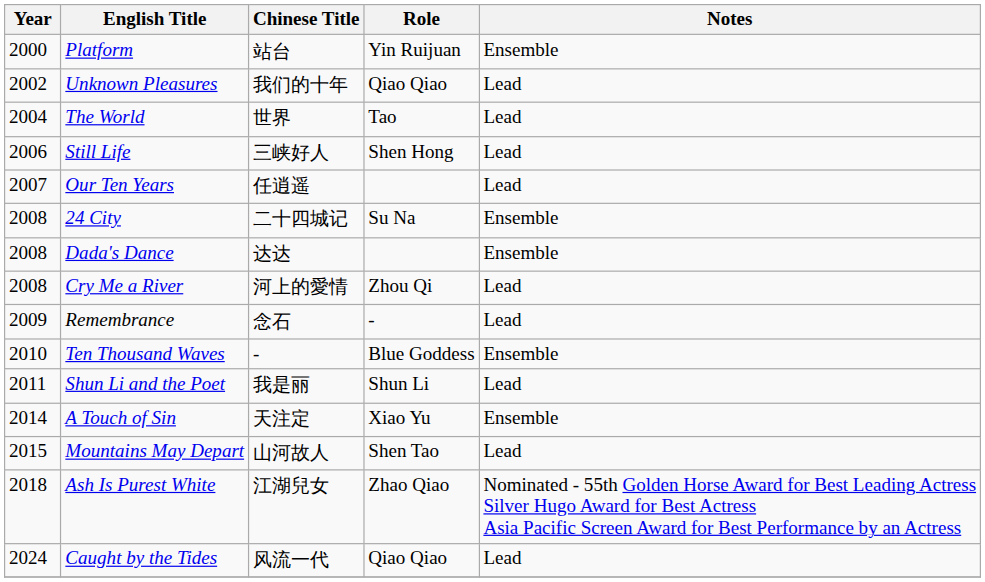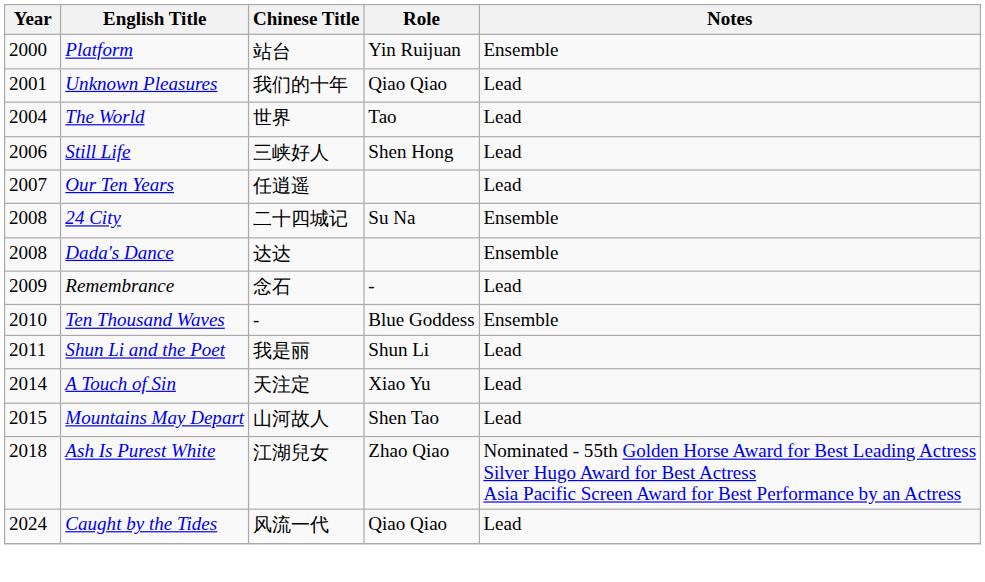 <table class="wikitable">
 <tr>
 <th align="left" valign="top" width="40">Year</th>
 <th align="left" valign="top">English Title</th>
 <th align="left" valign="top">Chinese Title</th>
 <th align="left" valign="top">Role</th>
 <th align="left" valign="top">Notes</th>
 </tr>
 <tr>
 <td align="left" valign="top">2000</td>
 <td align="left" valign="top"><em><a href='#'>Platform</a></em></td>
 <td align="left" valign="top">站台</td>
 <td align="left" valign="top">Yin Ruijuan</td>
 <td align="left" valign="top">Ensemble</td>
 </tr>
 <tr>
-<td align="left" valign="top">2002</td>
+<td align="left" valign="top">2001</td>
 <td align="left" valign="top"><em><a href='#'>Unknown Pleasures</a></em></td>
 <td align="left" valign="top">我们的十年</td>
 <td align="left" valign="top">Qiao Qiao</td>
 <td align="left" valign="top">Lead</td>
 </tr>
 <tr>
 <td align="left" valign="top">2004</td>
 <td align="left" valign="top"><em><a href='#'>The World</a></em></td>
 <td align="left" valign="top">世界</td>
 <td align="left" valign="top">Tao</td>
 <td align="left" valign="top">Lead</td>
 </tr>
 <tr>
 <td align="left" valign="top">2006</td>
 <td align="left" valign="top"><em><a href='#'>Still Life</a></em></td>
 <td align="left" valign="top">三峡好人</td>
 <td align="left" valign="top">Shen Hong</td>
 <td align="left" valign="top">Lead</td>
 </tr>
 <tr>
 <td align="left" valign="top">2007</td>
 <td align="left" valign="top"><em><a href='#'>Our Ten Years</a></em></td>
 <td align="left" valign="top">任逍遥</td>
 <td align="left" valign="top"></td>
 <td align="left" valign="top">Lead</td>
 </tr>
 <tr>
 <td align="left" valign="top">2008</td>
 <td align="left" valign="top"><em><a href='#'>24 City</a></em></td>
 <td align="left" valign="top">二十四城记</td>
 <td align="left" valign="top">Su Na</td>
 <td align="left" valign="top">Ensemble</td>
 </tr>
 <tr>
 <td align="left" valign="top">2008</td>
 <td align="left" valign="top"><em><a href='#'>Dada's Dance</a></em></td>
 <td align="left" valign="top">达达</td>
 <td align="left" valign="top"></td>
 <td align="left" valign="top">Ensemble</td>
 </tr>
 <tr>
-<td align="left" valign="top">2008</td>
-<td align="left" valign="top"><em><a href='#'>Cry Me a River</a></em></td>
-<td align="left" valign="top">河上的愛情</td>
-<td align="left" valign="top">Zhou Qi</td>
-<td align="left" valign="top">Lead</td>
-</tr>
-<tr>
 <td align="left" valign="top">2009</td>
 <td align="left" valign="top"><em>Remembrance</em></td>
 <td align="left" valign="top">念石</td>
 <td align="left" valign="top">-</td>
 <td align="left" valign="top">Lead</td>
 </tr>
 <tr>
 <td align="left" valign="top">2010</td>
 <td align="left" valign="top"><em><a href='#'>Ten Thousand Waves</a></em></td>
 <td align="left" valign="top">-</td>
 <td align="left" valign="top">Blue Goddess</td>
 <td align="left" valign="top">Ensemble</td>
 </tr>
 <tr>
 <td align="left" valign="top">2011</td>
 <td align="left" valign="top"><em><a href='#'>Shun Li and the Poet</a></em></td>
 <td align="left" valign="top">我是丽</td>
 <td align="left" valign="top">Shun Li</td>
 <td align="left" valign="top">Lead</td>
 </tr>
 <tr>
 <td align="left" valign="top">2014</td>
 <td align="left" valign="top"><em><a href='#'>A Touch of Sin</a></em></td>
 <td align="left" valign="top">天注定</td>
 <td align="left" valign="top">Xiao Yu</td>
-<td align="left" valign="top">Ensemble</td>
+<td align="left" valign="top">Lead</td>
 </tr>
 <tr>
 <td align="left" valign="top">2015</td>
 <td align="left" valign="top"><em><a href='#'>Mountains May Depart</a></em></td>
 <td align="left" valign="top">山河故人</td>
 <td align="left" valign="top">Shen Tao</td>
 <td align="left" valign="top">Lead</td>
 </tr>
 <tr>
 <td align="left" valign="top">2018</td>
 <td align="left" valign="top"><em><a href='#'>Ash Is Purest White</a></em></td>
 <td align="left" valign="top">江湖兒女</td>
 <td align="left" valign="top">Zhao Qiao</td>
 <td align="left" valign="top">Nominated - 55th <a href='#'>Golden Horse Award for Best Leading Actress</a> <br> <a href='#'>Silver Hugo Award for Best Actress</a> <br> <a href='#'>Asia Pacific Screen Award for Best Performance by an Actress</a></td>
 </tr>
 <tr>
 <td align="left" valign="top">2024</td>
 <td align="left" valign="top"><em><a href='#'>Caught by the Tides</a></em></td>
 <td align="left" valign="top">风流一代</td>
 <td align="left" valign="top">Qiao Qiao</td>
 <td align="left" valign="top">Lead</td>
 </tr>
 <tr>
 </tr>
 </table>
